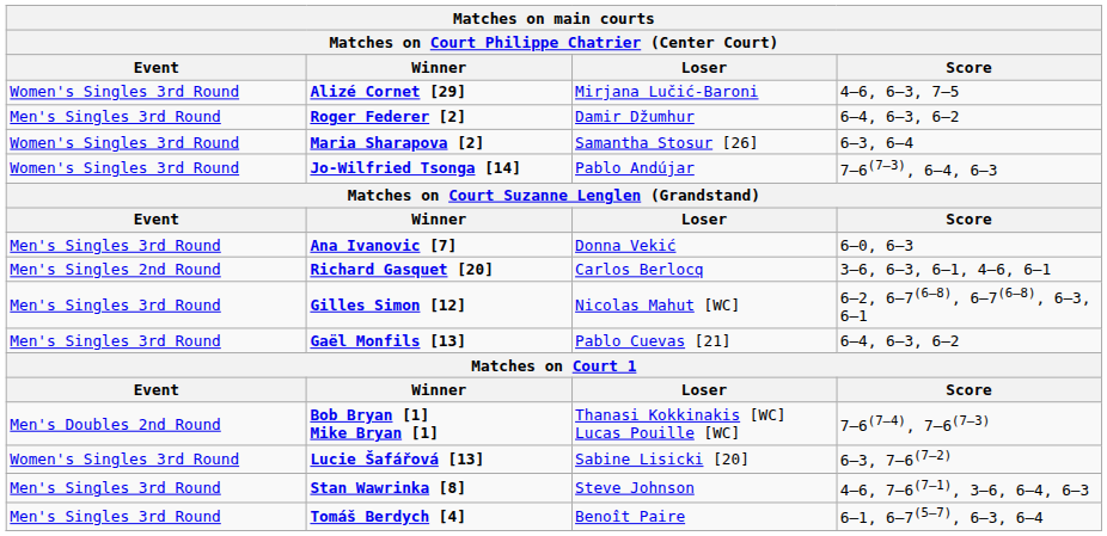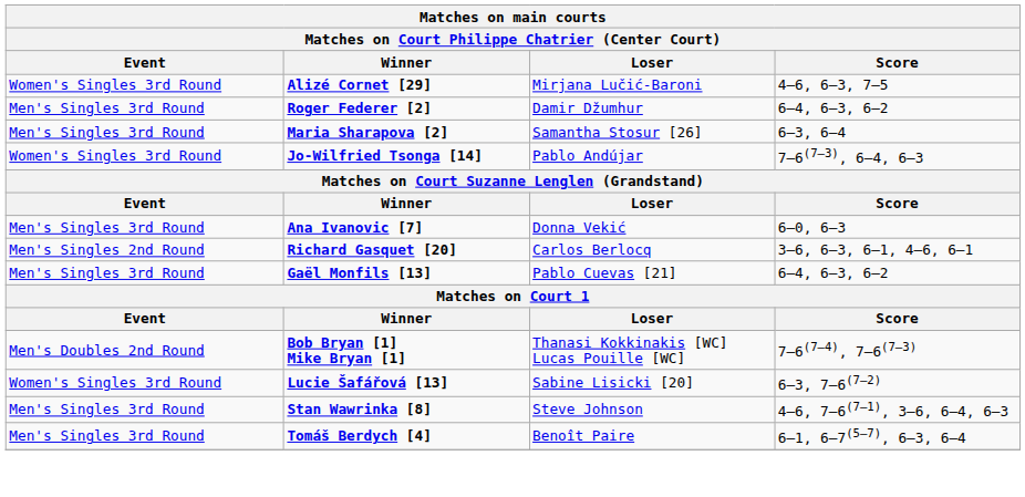 <table class="wikitable collapsible uncollapsed" style=margin:auto>
 <tr>
 <th colspan=4 style=white-space:nowrap>Matches on main courts</th>
 </tr>
 <tr>
 <th colspan=4><strong>Matches on <a href='#'>Court Philippe Chatrier</a> (Center Court)</strong></th>
 </tr>
 <tr>
 <th width=250>Event</th>
 <th width=220>Winner</th>
 <th width=220>Loser</th>
 <th width=220>Score</th>
 </tr>
 <tr>
 <td><a href='#'>Women's Singles 3rd Round</a></td>
 <td><strong> <a href='#'>Alizé Cornet</a> [29]</strong></td>
 <td> <a href='#'>Mirjana Lučić-Baroni</a></td>
 <td>4–6, 6–3, 7–5</td>
 </tr>
 <tr>
 <td><a href='#'>Men's Singles 3rd Round</a></td>
 <td><strong> <a href='#'>Roger Federer</a> [2]</strong></td>
 <td> <a href='#'>Damir Džumhur</a></td>
 <td>6–4, 6–3, 6–2</td>
 </tr>
 <tr>
-<td><a href='#'>Women's Singles 3rd Round</a></td>
+<td><a href='#'>Men's Singles 3rd Round</a></td>
 <td><strong> <a href='#'>Maria Sharapova</a> [2]</strong></td>
 <td> <a href='#'>Samantha Stosur</a> [26]</td>
 <td>6–3, 6–4</td>
 </tr>
 <tr>
 <td><a href='#'>Women's Singles 3rd Round</a></td>
 <td><strong> <a href='#'>Jo-Wilfried Tsonga</a> [14]</strong></td>
 <td> <a href='#'>Pablo Andújar</a></td>
 <td>7–6<sup>(7–3)</sup>, 6–4, 6–3</td>
 </tr>
 <tr>
 <th colspan=4><strong>Matches on <a href='#'>Court Suzanne Lenglen</a> (Grandstand)</strong></th>
 </tr>
 <tr>
 <th width=250>Event</th>
 <th width=220>Winner</th>
 <th width=220>Loser</th>
 <th width=220>Score</th>
 </tr>
 <tr>
 <td><a href='#'>Men's Singles 3rd Round</a></td>
 <td><strong> <a href='#'>Ana Ivanovic</a> [7]</strong></td>
 <td> <a href='#'>Donna Vekić</a></td>
 <td>6–0, 6–3</td>
 </tr>
 <tr>
 <td><a href='#'>Men's Singles 2nd Round</a></td>
 <td><strong> <a href='#'>Richard Gasquet</a> [20]</strong></td>
 <td> <a href='#'>Carlos Berlocq</a></td>
 <td>3–6, 6–3, 6–1, 4–6, 6–1</td>
-</tr>
-<tr>
-<td><a href='#'>Men's Singles 3rd Round</a></td>
-<td><strong> <a href='#'>Gilles Simon</a> [12]</strong></td>
-<td> <a href='#'>Nicolas Mahut</a> [WC]</td>
-<td>6–2, 6–7<sup>(6–8)</sup>, 6–7<sup>(6–8)</sup>, 6–3, 6–1</td>
 </tr>
 <tr>
 <td><a href='#'>Men's Singles 3rd Round</a></td>
 <td><strong> <a href='#'>Gaël Monfils</a> [13]</strong></td>
 <td> <a href='#'>Pablo Cuevas</a> [21]</td>
 <td>6–4, 6–3, 6–2</td>
 </tr>
 <tr>
 <th colspan=4><strong>Matches on <a href='#'>Court 1</a></strong></th>
 </tr>
 <tr>
 <th width=250>Event</th>
 <th width=220>Winner</th>
 <th width=220>Loser</th>
 <th width=220>Score</th>
 </tr>
 <tr>
 <td><a href='#'>Men's Doubles 2nd Round</a></td>
 <td><strong> <a href='#'>Bob Bryan</a> [1]<br> <a href='#'>Mike Bryan</a> [1]</strong></td>
 <td> <a href='#'>Thanasi Kokkinakis</a> [WC]<br> <a href='#'>Lucas Pouille</a> [WC]</td>
 <td>7–6<sup>(7–4)</sup>, 7–6<sup>(7–3)</sup></td>
 </tr>
 <tr>
 <td><a href='#'>Women's Singles 3rd Round</a></td>
 <td><strong> <a href='#'>Lucie Šafářová</a> [13]</strong></td>
 <td> <a href='#'>Sabine Lisicki</a> [20]</td>
 <td>6–3, 7–6<sup>(7–2)</sup></td>
 </tr>
 <tr>
 <td><a href='#'>Men's Singles 3rd Round</a></td>
 <td><strong> <a href='#'>Stan Wawrinka</a> [8]</strong></td>
 <td> <a href='#'>Steve Johnson</a></td>
 <td>4–6, 7–6<sup>(7–1)</sup>, 3–6, 6–4, 6–3</td>
 </tr>
 <tr>
 <td><a href='#'>Men's Singles 3rd Round</a></td>
 <td><strong> <a href='#'>Tomáš Berdych</a> [4]</strong></td>
 <td> <a href='#'>Benoît Paire</a></td>
 <td>6–1, 6–7<sup>(5–7)</sup>, 6–3, 6–4</td>
 </tr>
 <tr>
 </tr>
 </table>
